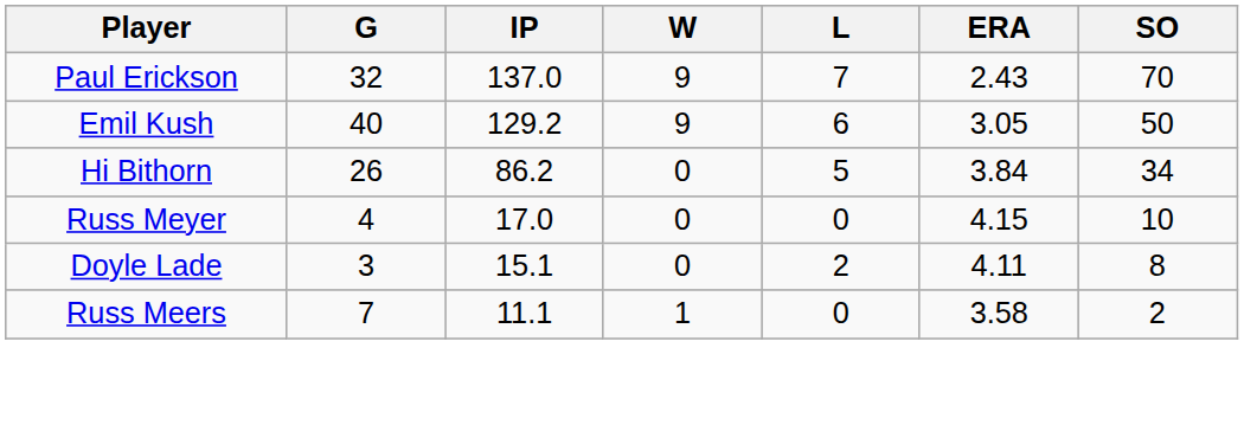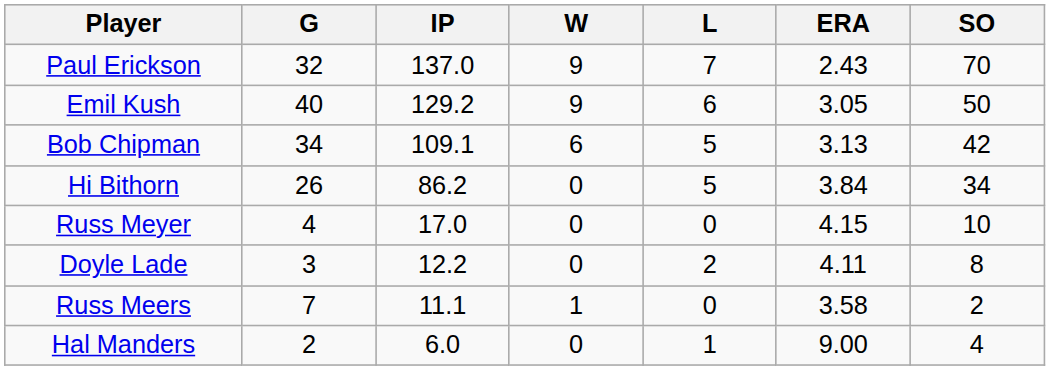 <table class="wikitable sortable">
 <tr>
 <th bgcolor="#DDDDFF" width="16%">Player</th>
 <th bgcolor="#DDDDFF" width="9%">G</th>
 <th bgcolor="#DDDDFF" width="9%">IP</th>
 <th bgcolor="#DDDDFF" width="9%">W</th>
 <th bgcolor="#DDDDFF" width="9%">L</th>
 <th bgcolor="#DDDDFF" width="9%">ERA</th>
 <th bgcolor="#DDDDFF" width="9%">SO</th>
 </tr>
 <tr align="center">
 <td><a href='#'>Paul Erickson</a></td>
 <td>32</td>
 <td>137.0</td>
 <td>9</td>
 <td>7</td>
 <td>2.43</td>
 <td>70</td>
 </tr>
 <tr align="center">
 <td><a href='#'>Emil Kush</a></td>
 <td>40</td>
 <td>129.2</td>
 <td>9</td>
 <td>6</td>
 <td>3.05</td>
 <td>50</td>
 </tr>
 <tr align="center">
+<td><a href='#'>Bob Chipman</a></td>
+<td>34</td>
+<td>109.1</td>
+<td>6</td>
+<td>5</td>
+<td>3.13</td>
+<td>42</td>
+</tr>
+<tr align="center">
 <td><a href='#'>Hi Bithorn</a></td>
 <td>26</td>
 <td>86.2</td>
 <td>0</td>
 <td>5</td>
 <td>3.84</td>
 <td>34</td>
 </tr>
 <tr align="center">
 <td><a href='#'>Russ Meyer</a></td>
 <td>4</td>
 <td>17.0</td>
 <td>0</td>
 <td>0</td>
 <td>4.15</td>
 <td>10</td>
 </tr>
 <tr align="center">
 <td><a href='#'>Doyle Lade</a></td>
 <td>3</td>
-<td>15.1</td>
+<td>12.2</td>
 <td>0</td>
 <td>2</td>
 <td>4.11</td>
 <td>8</td>
 </tr>
 <tr align="center">
 <td><a href='#'>Russ Meers</a></td>
 <td>7</td>
 <td>11.1</td>
 <td>1</td>
 <td>0</td>
 <td>3.58</td>
 <td>2</td>
 </tr>
+<tr align="center">
+<td><a href='#'>Hal Manders</a></td>
+<td>2</td>
+<td>6.0</td>
+<td>0</td>
+<td>1</td>
+<td>9.00</td>
+<td>4</td>
+</tr>
 </table>
